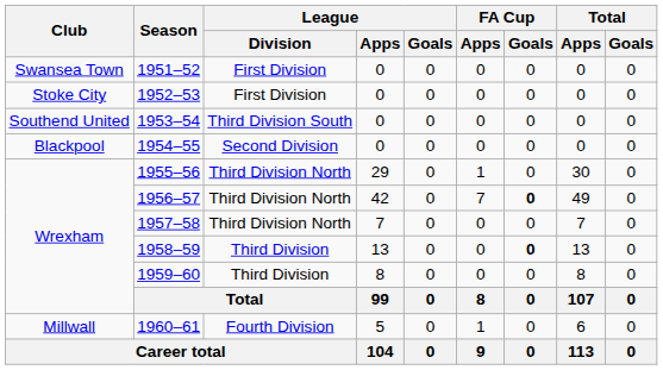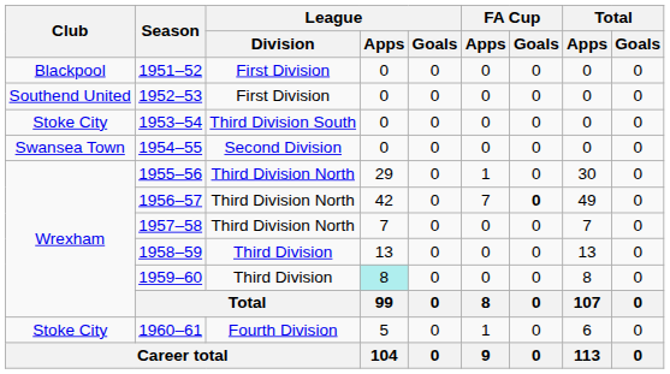 <table class="wikitable" style="text-align: center;">
 <tr>
 <th rowspan="2">Club</th>
 <th rowspan="2">Season</th>
 <th colspan="3">League</th>
 <th colspan="2">FA Cup</th>
 <th colspan="2">Total</th>
 </tr>
 <tr>
 <th>Division</th>
 <th>Apps</th>
 <th>Goals</th>
 <th>Apps</th>
 <th>Goals</th>
 <th>Apps</th>
 <th>Goals</th>
 </tr>
 <tr>
-<td><a href='#'>Swansea Town</a></td>
+<td><a href='#'>Blackpool</a></td>
 <td><a href='#'>1951–52</a></td>
 <td><a href='#'>First Division</a></td>
 <td>0</td>
 <td>0</td>
 <td>0</td>
 <td>0</td>
 <td>0</td>
 <td>0</td>
 </tr>
 <tr>
-<td><a href='#'>Stoke City</a></td>
+<td><a href='#'>Southend United</a></td>
 <td><a href='#'>1952–53</a></td>
 <td>First Division</td>
 <td>0</td>
 <td>0</td>
 <td>0</td>
 <td>0</td>
 <td>0</td>
 <td>0</td>
 </tr>
 <tr>
-<td><a href='#'>Southend United</a></td>
+<td><a href='#'>Stoke City</a></td>
 <td><a href='#'>1953–54</a></td>
 <td><a href='#'>Third Division South</a></td>
 <td>0</td>
 <td>0</td>
 <td>0</td>
 <td>0</td>
 <td>0</td>
 <td>0</td>
 </tr>
 <tr>
-<td><a href='#'>Blackpool</a></td>
+<td><a href='#'>Swansea Town</a></td>
 <td><a href='#'>1954–55</a></td>
 <td><a href='#'>Second Division</a></td>
 <td>0</td>
 <td>0</td>
 <td>0</td>
 <td>0</td>
 <td>0</td>
 <td>0</td>
 </tr>
 <tr>
 <td rowspan=6><a href='#'>Wrexham</a></td>
 <td><a href='#'>1955–56</a></td>
 <td><a href='#'>Third Division North</a></td>
 <td>29</td>
 <td>0</td>
 <td>1</td>
 <td>0</td>
 <td>30</td>
 <td>0</td>
 </tr>
 <tr>
 <td><a href='#'>1956–57</a></td>
 <td>Third Division North</td>
 <td>42</td>
 <td>0</td>
 <td>7</td>
 <td><strong>0</strong></td>
 <td>49</td>
 <td>0</td>
 </tr>
 <tr>
 <td><a href='#'>1957–58</a></td>
 <td>Third Division North</td>
 <td>7</td>
 <td>0</td>
 <td>0</td>
 <td>0</td>
 <td>7</td>
 <td>0</td>
 </tr>
 <tr>
 <td><a href='#'>1958–59</a></td>
 <td><a href='#'>Third Division</a></td>
 <td>13</td>
 <td>0</td>
 <td>0</td>
-<td><strong>0</strong></td>
+<td>0</td>
 <td>13</td>
 <td>0</td>
 </tr>
 <tr>
 <td><a href='#'>1959–60</a></td>
 <td>Third Division</td>
-<td>8</td>
+<td style="background: paleturquoise;">8</td>
 <td>0</td>
 <td>0</td>
 <td>0</td>
 <td>8</td>
 <td>0</td>
 </tr>
 <tr>
 <th colspan=2>Total</th>
 <th>99</th>
 <th>0</th>
 <th>8</th>
 <th>0</th>
 <th>107</th>
 <th>0</th>
 </tr>
 <tr>
-<td><a href='#'>Millwall</a></td>
+<td><a href='#'>Stoke City</a></td>
 <td><a href='#'>1960–61</a></td>
 <td><a href='#'>Fourth Division</a></td>
 <td>5</td>
 <td>0</td>
 <td>1</td>
 <td>0</td>
 <td>6</td>
 <td>0</td>
 </tr>
 <tr>
 <th colspan="3">Career total</th>
 <th>104</th>
 <th>0</th>
 <th>9</th>
 <th>0</th>
 <th>113</th>
 <th>0</th>
 </tr>
 </table>
